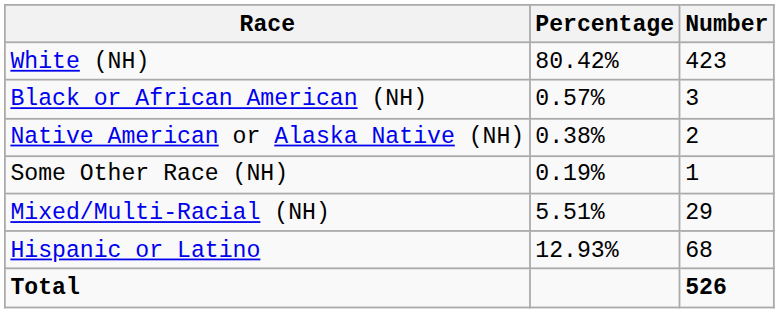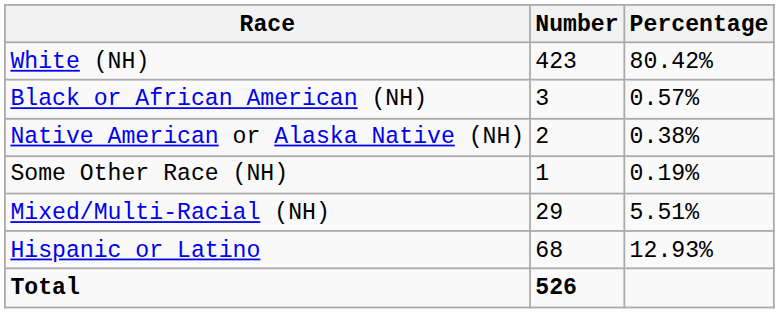 <table class="wikitable">
 <tr>
 <th>Race</th>
+<th>Number</th>
 <th>Percentage</th>
-<th>Number</th>
 </tr>
 <tr>
 <td><a href='#'>White</a> (NH)</td>
+<td>423</td>
 <td>80.42%</td>
-<td>423</td>
 </tr>
 <tr>
 <td><a href='#'>Black or African American</a> (NH)</td>
+<td>3</td>
 <td>0.57%</td>
-<td>3</td>
 </tr>
 <tr>
 <td><a href='#'>Native American</a> or <a href='#'>Alaska Native</a> (NH)</td>
+<td>2</td>
 <td>0.38%</td>
-<td>2</td>
 </tr>
 <tr>
 <td>Some Other Race (NH)</td>
+<td>1</td>
 <td>0.19%</td>
-<td>1</td>
 </tr>
 <tr>
 <td><a href='#'>Mixed/Multi-Racial</a> (NH)</td>
+<td>29</td>
 <td>5.51%</td>
-<td>29</td>
 </tr>
 <tr>
 <td><a href='#'>Hispanic or Latino</a></td>
+<td>68</td>
 <td>12.93%</td>
-<td>68</td>
 </tr>
 <tr>
 <td><strong>Total</strong></td>
+<td><strong>526</strong></td>
 <td></td>
-<td><strong>526</strong></td>
 </tr>
 </table>
